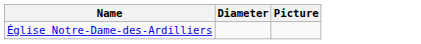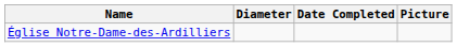 <table class="wikitable">
 <tr>
 <th>Name</th>
 <th>Diameter</th>
+<th>Date Completed</th>
 <th>Picture</th>
 </tr>
 <tr>
 <td><a href='#'>Église Notre-Dame-des-Ardilliers</a></td>
 <td></td>
 <td></td>
+<td></td>
 </tr>
 </table>
